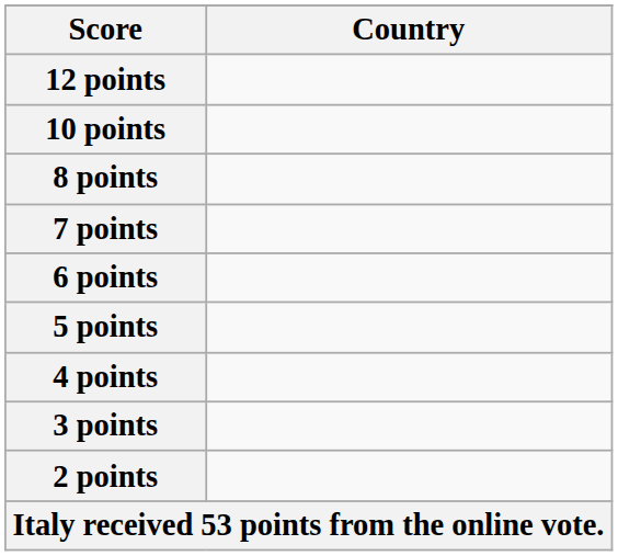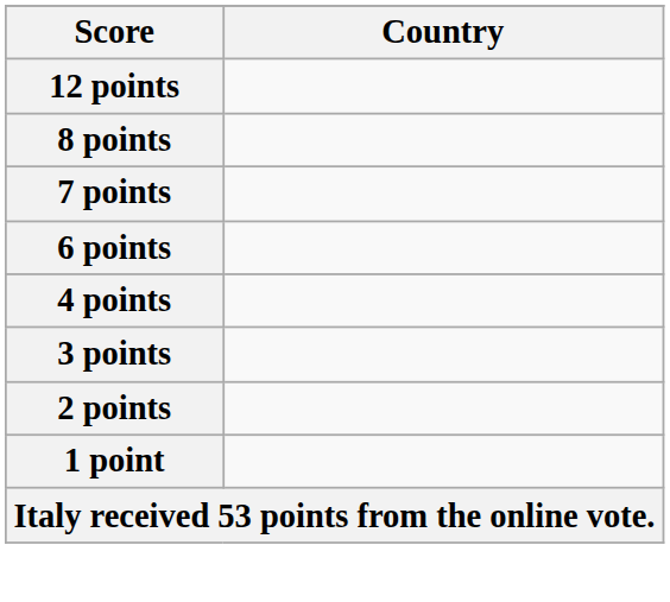 <table class="wikitable">
 <tr>
 </tr>
 <tr>
 <th scope="col" width="33%">Score</th>
 <th scope="col">Country</th>
 </tr>
 <tr>
 <th scope="row">12 points</th>
-<td></td>
-</tr>
-<tr>
-<th scope="row">10 points</th>
 <td></td>
 </tr>
 <tr>
 <th scope="row">8 points</th>
 <td></td>
 </tr>
 <tr>
 <th scope="row">7 points</th>
 <td></td>
 </tr>
 <tr>
 <th scope="row">6 points</th>
 <td></td>
 </tr>
 <tr>
-<th scope="row">5 points</th>
-<td></td>
-</tr>
-<tr>
 <th scope="row">4 points</th>
 <td></td>
 </tr>
 <tr>
 <th scope="row">3 points</th>
 <td></td>
 </tr>
 <tr>
 <th scope="row">2 points</th>
 <td></td>
 </tr>
 <tr>
+<th scope="row">1 point</th>
+<td></td>
+</tr>
+<tr>
 <th colspan="2">Italy received 53 points from the online vote.</th>
 </tr>
 </table>
